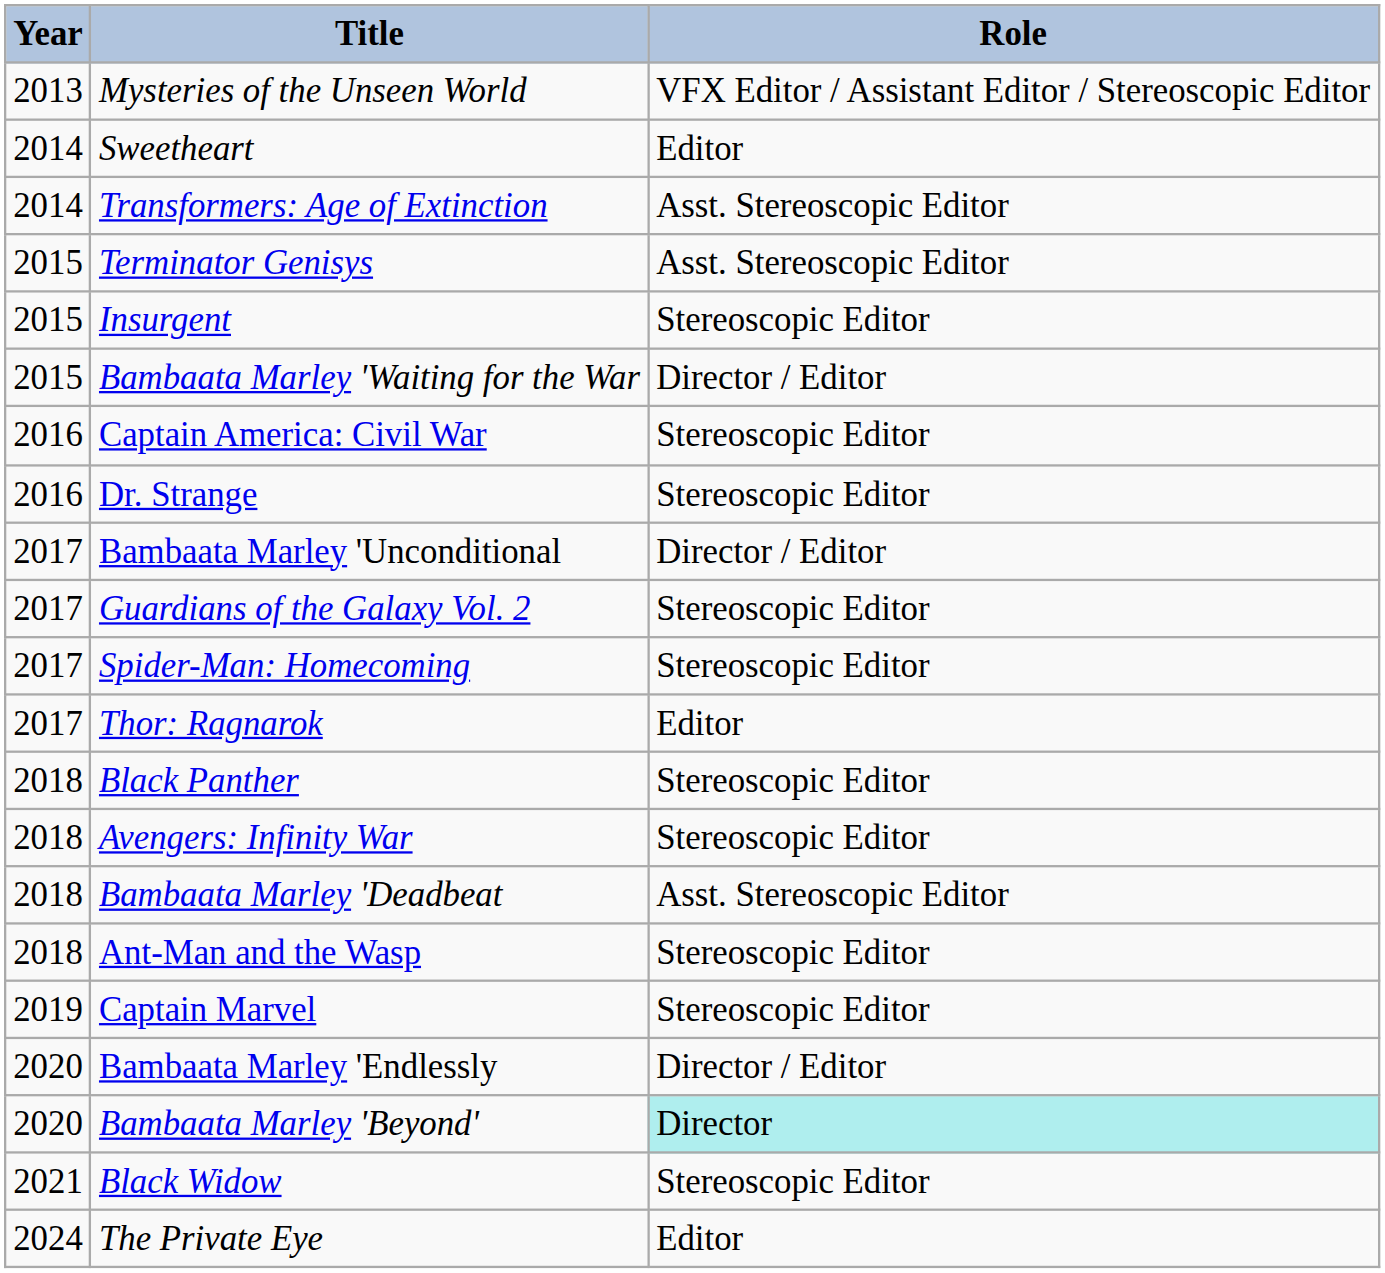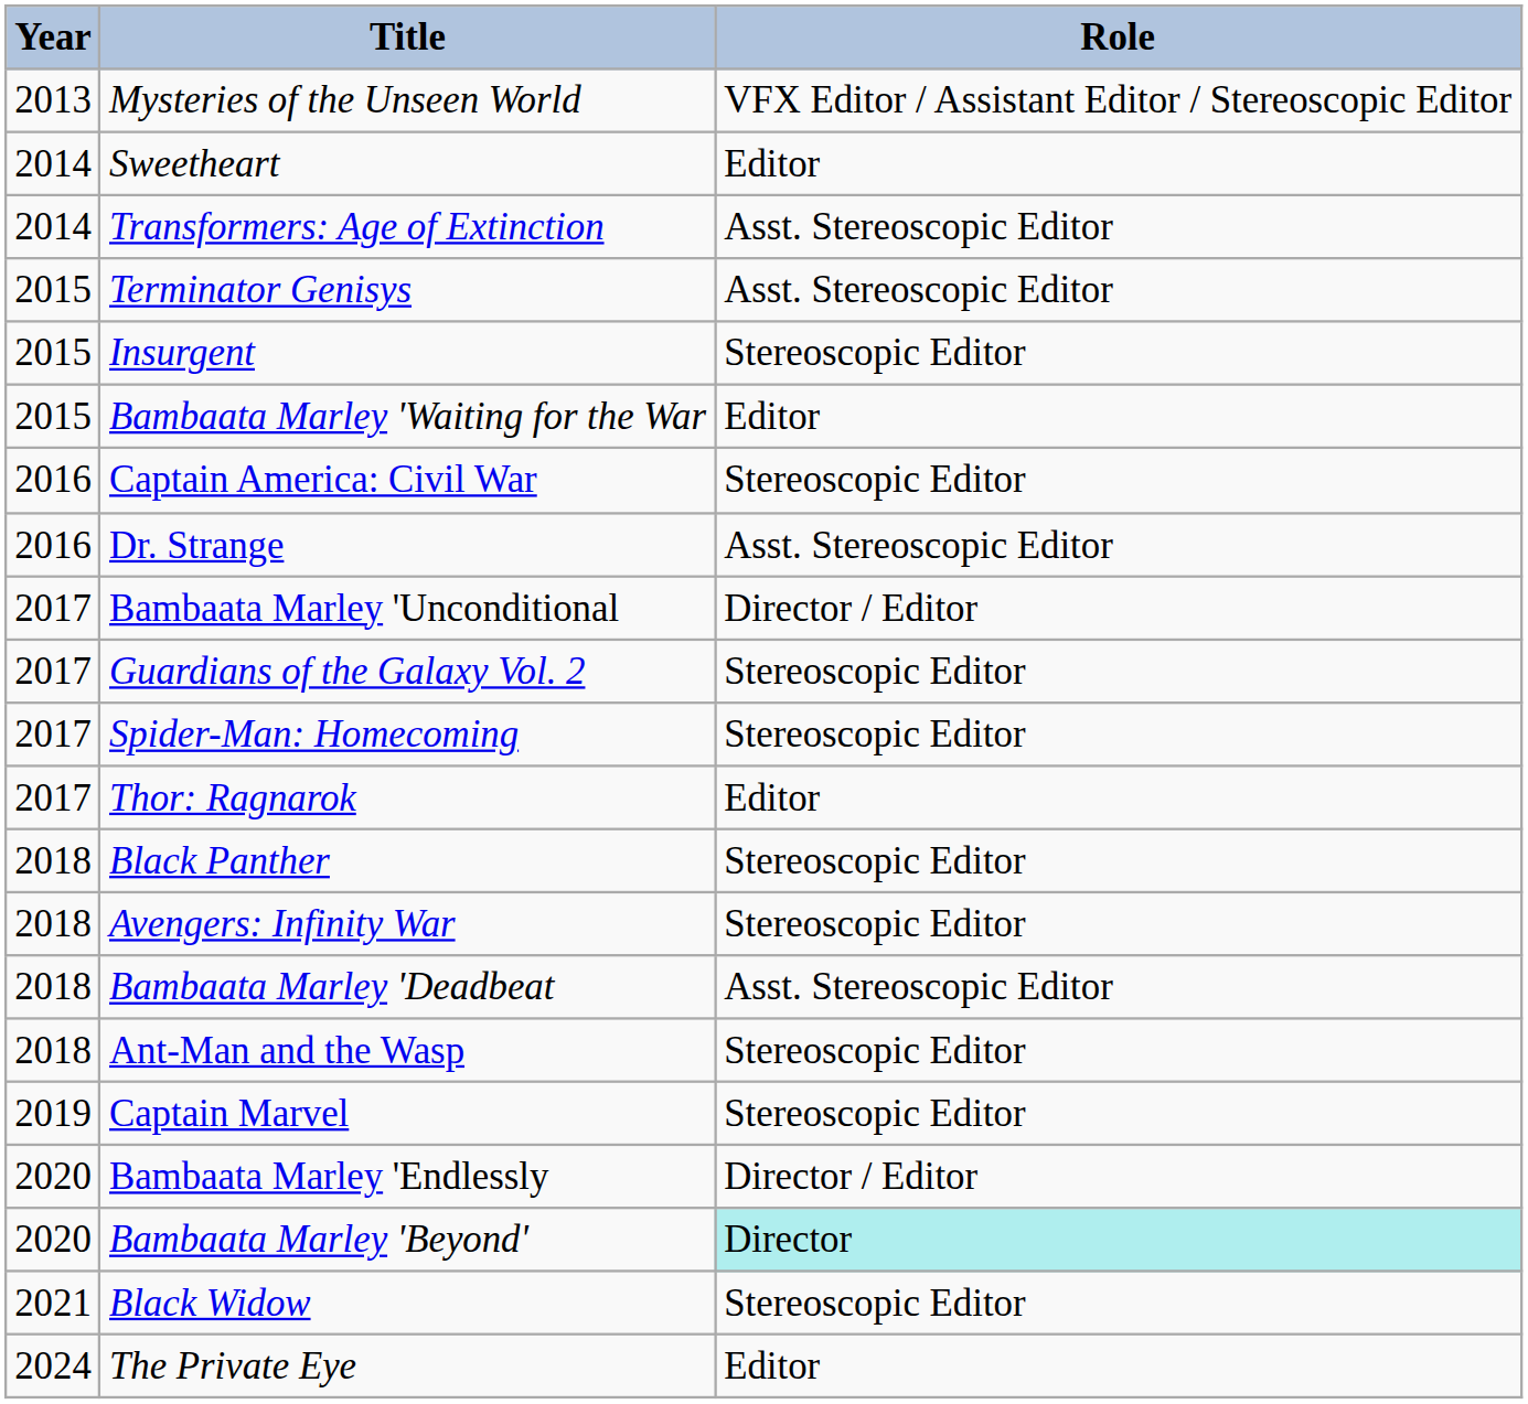 <table class="wikitable" style="font-size: 95%;">
 <tr>
 <th style="background:#b0c4de;">Year</th>
 <th style="background:#b0c4de;">Title</th>
 <th style="background:#b0c4de;">Role</th>
 </tr>
 <tr>
 <td>2013</td>
 <td><em>Mysteries of the Unseen World</em></td>
 <td>VFX Editor / Assistant Editor / Stereoscopic Editor</td>
 </tr>
 <tr>
 <td>2014</td>
 <td><em>Sweetheart</em></td>
 <td>Editor</td>
 </tr>
 <tr>
 <td>2014</td>
 <td><em><a href='#'>Transformers: Age of Extinction</a></em></td>
 <td>Asst. Stereoscopic Editor</td>
 </tr>
 <tr>
 <td>2015</td>
 <td><em><a href='#'>Terminator Genisys</a></em></td>
 <td>Asst. Stereoscopic Editor</td>
 </tr>
 <tr>
 <td>2015</td>
 <td><em><a href='#'>Insurgent</a></em></td>
 <td>Stereoscopic Editor</td>
 </tr>
 <tr>
 <td>2015</td>
 <td><em><a href='#'>Bambaata Marley</a> 'Waiting for the War<strong></td>
-<td>Director / Editor</td>
+<td>Editor</td>
 </tr>
 <tr>
 <td>2016</td>
 <td></em><a href='#'>Captain America: Civil War</a><em></td>
 <td>Stereoscopic Editor</td>
 </tr>
 <tr>
 <td>2016</td>
 <td></em><a href='#'>Dr. Strange</a><em></td>
-<td>Stereoscopic Editor</td>
+<td>Asst. Stereoscopic Editor</td>
 </tr>
 <tr>
 <td>2017</td>
 <td></em><a href='#'>Bambaata Marley</a> 'Unconditional</strong></td>
 <td>Director / Editor</td>
 </tr>
 <tr>
 <td>2017</td>
 <td><em><a href='#'>Guardians of the Galaxy Vol. 2</a></em></td>
 <td>Stereoscopic Editor</td>
 </tr>
 <tr>
 <td>2017</td>
 <td><em><a href='#'>Spider-Man: Homecoming</a></em></td>
 <td>Stereoscopic Editor</td>
 </tr>
 <tr>
 <td>2017</td>
 <td><em><a href='#'>Thor: Ragnarok</a></em></td>
 <td>Editor</td>
 </tr>
 <tr>
 <td>2018</td>
 <td><em><a href='#'>Black Panther</a></em></td>
 <td>Stereoscopic Editor</td>
 </tr>
 <tr>
 <td>2018</td>
 <td><em><a href='#'>Avengers: Infinity War</a></em></td>
 <td>Stereoscopic Editor</td>
 </tr>
 <tr>
 <td>2018</td>
 <td><em><a href='#'>Bambaata Marley</a> 'Deadbeat<strong></td>
 <td>Asst. Stereoscopic Editor</td>
 </tr>
 <tr>
 <td>2018</td>
 <td></em><a href='#'>Ant-Man and the Wasp</a><em></td>
 <td>Stereoscopic Editor</td>
 </tr>
 <tr>
 <td>2019</td>
 <td></em><a href='#'>Captain Marvel</a><em></td>
 <td>Stereoscopic Editor</td>
 </tr>
 <tr>
 <td>2020</td>
 <td></em><a href='#'>Bambaata Marley</a> 'Endlessly</strong></td>
 <td>Director / Editor</td>
 </tr>
 <tr>
 <td>2020</td>
 <td><em><a href='#'>Bambaata Marley</a> 'Beyond' </em></td>
 <td style="background: paleturquoise;">Director</td>
 </tr>
 <tr>
 <td>2021</td>
 <td><em><a href='#'>Black Widow</a></em></td>
 <td>Stereoscopic Editor</td>
 </tr>
 <tr>
 <td>2024</td>
 <td><em>The Private Eye</em> </td>
 <td>Editor</td>
 </tr>
 </table>
